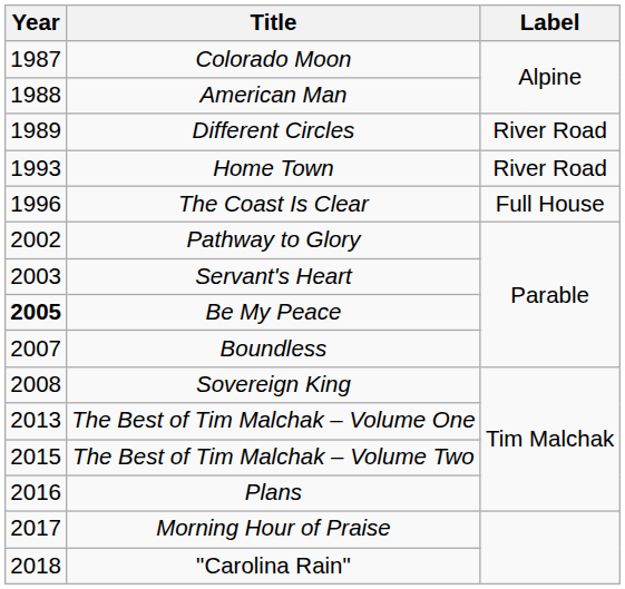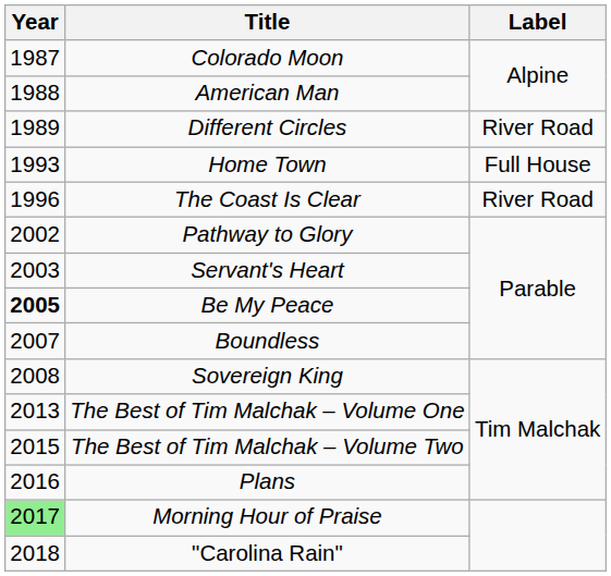 <table class="wikitable plainrowheaders" style="text-align:center;">
 <tr>
 <th>Year</th>
 <th>Title</th>
 <th>Label</th>
 </tr>
 <tr>
 <td>1987</td>
 <td><em>Colorado Moon</em></td>
 <td rowspan="2">Alpine</td>
 </tr>
 <tr>
 <td>1988</td>
 <td><em>American Man</em></td>
 </tr>
 <tr>
 <td>1989</td>
 <td><em>Different Circles</em></td>
 <td>River Road</td>
 </tr>
 <tr>
 <td>1993</td>
 <td><em>Home Town</em></td>
-<td>River Road</td>
+<td>Full House</td>
 </tr>
 <tr>
 <td>1996</td>
 <td><em>The Coast Is Clear</em></td>
-<td>Full House</td>
+<td>River Road</td>
 </tr>
 <tr>
 <td>2002</td>
 <td><em>Pathway to Glory</em></td>
 <td rowspan="4">Parable</td>
 </tr>
 <tr>
 <td>2003</td>
 <td><em>Servant's Heart</em></td>
 </tr>
 <tr>
 <td><strong>2005</strong></td>
 <td><em>Be My Peace</em></td>
 </tr>
 <tr>
 <td>2007</td>
 <td><em>Boundless</em></td>
 </tr>
 <tr>
 <td>2008</td>
 <td><em>Sovereign King</em></td>
 <td rowspan="4">Tim Malchak</td>
 </tr>
 <tr>
 <td>2013</td>
 <td><em>The Best of Tim Malchak – Volume One</em></td>
 </tr>
 <tr>
 <td>2015</td>
 <td><em>The Best of Tim Malchak – Volume Two</em></td>
 </tr>
 <tr>
 <td>2016</td>
 <td><em>Plans</em></td>
 </tr>
 <tr>
-<td>2017</td>
+<td style="background: lightgreen;">2017</td>
 <td><em>Morning Hour of Praise</em></td>
 </tr>
 <tr>
 <td>2018</td>
 <td>"Carolina Rain"</td>
 </tr>
 </table>
